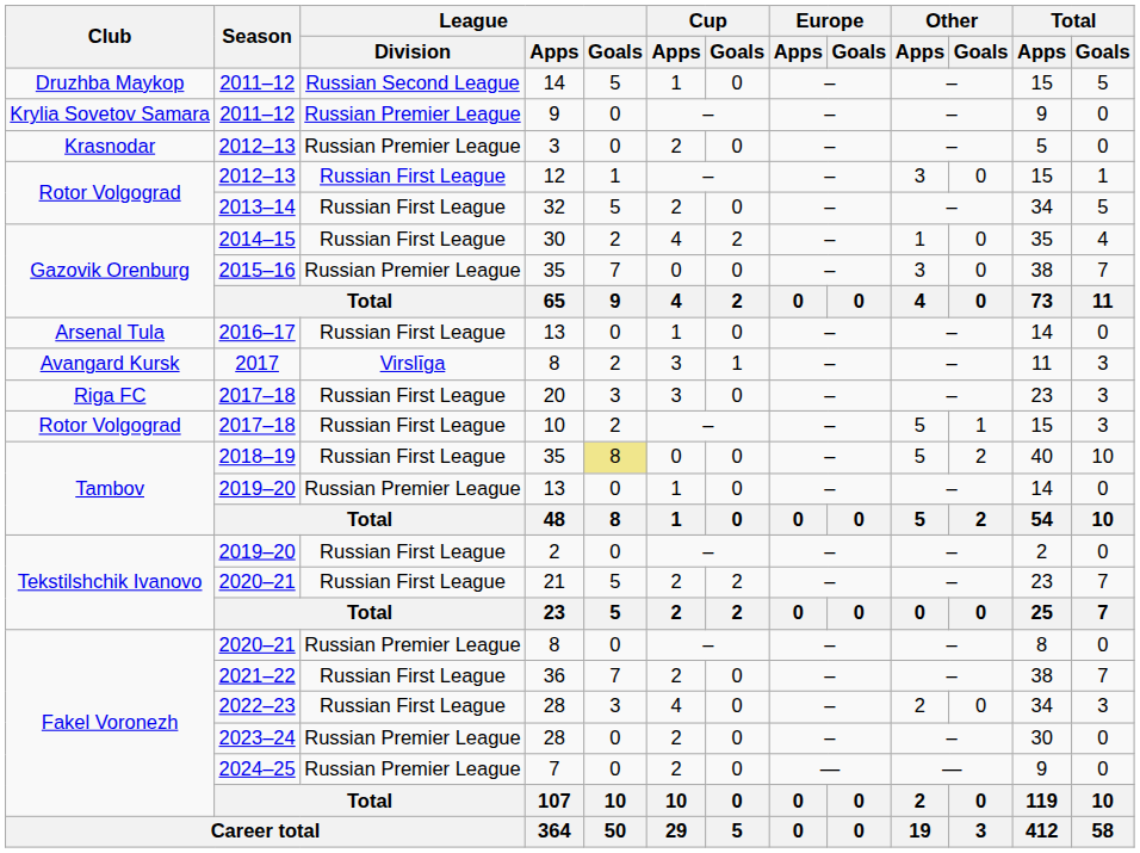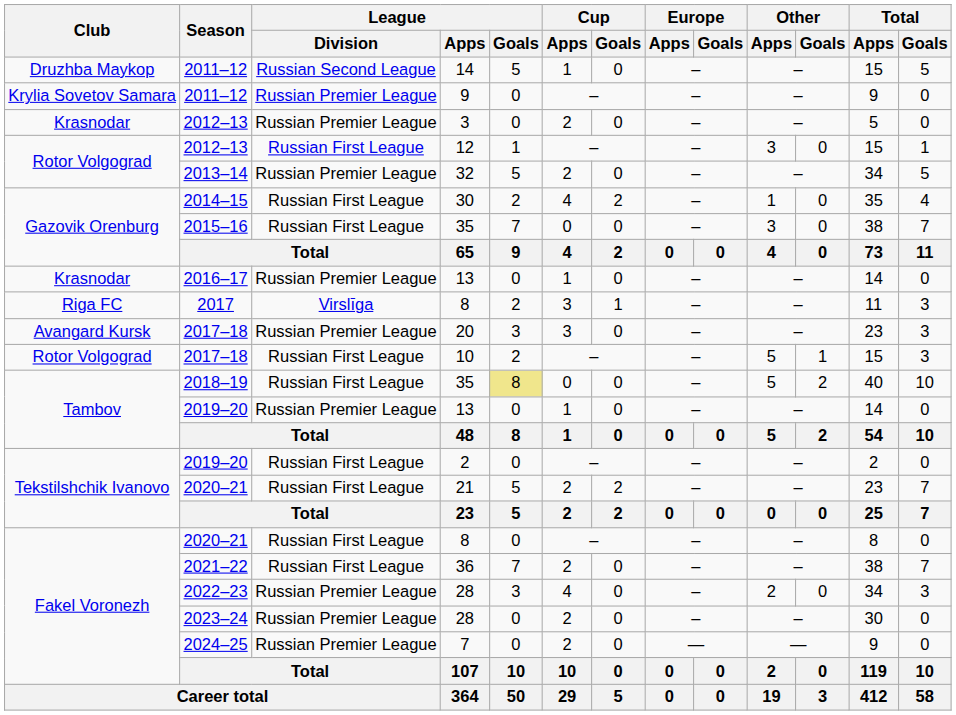 <table class="wikitable" style="text-align: center;">
 <tr>
 <th rowspan="2">Club</th>
 <th rowspan="2">Season</th>
 <th colspan="3">League</th>
 <th colspan="2">Cup</th>
 <th colspan="2">Europe</th>
 <th colspan="2">Other</th>
 <th colspan="2">Total</th>
 </tr>
 <tr>
 <th>Division</th>
 <th>Apps</th>
 <th>Goals</th>
 <th>Apps</th>
 <th>Goals</th>
 <th>Apps</th>
 <th>Goals</th>
 <th>Apps</th>
 <th>Goals</th>
 <th>Apps</th>
 <th>Goals</th>
 </tr>
 <tr>
 <td><a href='#'>Druzhba Maykop</a></td>
 <td><a href='#'>2011–12</a></td>
 <td><a href='#'>Russian Second League</a></td>
 <td>14</td>
 <td>5</td>
 <td>1</td>
 <td>0</td>
 <td colspan=2>–</td>
 <td colspan=2>–</td>
 <td>15</td>
 <td>5</td>
 </tr>
 <tr>
 <td><a href='#'>Krylia Sovetov Samara</a></td>
 <td><a href='#'>2011–12</a></td>
 <td><a href='#'>Russian Premier League</a></td>
 <td>9</td>
 <td>0</td>
 <td colspan=2>–</td>
 <td colspan=2>–</td>
 <td colspan=2>–</td>
 <td>9</td>
 <td>0</td>
 </tr>
 <tr>
 <td><a href='#'>Krasnodar</a></td>
 <td><a href='#'>2012–13</a></td>
 <td>Russian Premier League</td>
 <td>3</td>
 <td>0</td>
 <td>2</td>
 <td>0</td>
 <td colspan=2>–</td>
 <td colspan=2>–</td>
 <td>5</td>
 <td>0</td>
 </tr>
 <tr>
 <td rowspan=2><a href='#'>Rotor Volgograd</a></td>
 <td><a href='#'>2012–13</a></td>
 <td><a href='#'>Russian First League</a></td>
 <td>12</td>
 <td>1</td>
 <td colspan=2>–</td>
 <td colspan=2>–</td>
 <td>3</td>
 <td>0</td>
 <td>15</td>
 <td>1</td>
 </tr>
 <tr>
 <td><a href='#'>2013–14</a></td>
-<td>Russian First League</td>
+<td>Russian Premier League</td>
 <td>32</td>
 <td>5</td>
 <td>2</td>
 <td>0</td>
 <td colspan=2>–</td>
 <td colspan=2>–</td>
 <td>34</td>
 <td>5</td>
 </tr>
 <tr>
 <td rowspan=3><a href='#'>Gazovik Orenburg</a></td>
 <td><a href='#'>2014–15</a></td>
 <td>Russian First League</td>
 <td>30</td>
 <td>2</td>
 <td>4</td>
 <td>2</td>
 <td colspan=2>–</td>
 <td>1</td>
 <td>0</td>
 <td>35</td>
 <td>4</td>
 </tr>
 <tr>
 <td><a href='#'>2015–16</a></td>
-<td>Russian Premier League</td>
+<td>Russian First League</td>
 <td>35</td>
 <td>7</td>
 <td>0</td>
 <td>0</td>
 <td colspan=2>–</td>
 <td>3</td>
 <td>0</td>
 <td>38</td>
 <td>7</td>
 </tr>
 <tr>
 <th colspan=2>Total</th>
 <th>65</th>
 <th>9</th>
 <th>4</th>
 <th>2</th>
 <th>0</th>
 <th>0</th>
 <th>4</th>
 <th>0</th>
 <th>73</th>
 <th>11</th>
 </tr>
 <tr>
-<td><a href='#'>Arsenal Tula</a></td>
+<td><a href='#'>Krasnodar</a></td>
 <td><a href='#'>2016–17</a></td>
-<td>Russian First League</td>
+<td>Russian Premier League</td>
 <td>13</td>
 <td>0</td>
 <td>1</td>
 <td>0</td>
 <td colspan=2>–</td>
 <td colspan=2>–</td>
 <td>14</td>
 <td>0</td>
 </tr>
 <tr>
-<td><a href='#'>Avangard Kursk</a></td>
+<td><a href='#'>Riga FC</a></td>
 <td><a href='#'>2017</a></td>
 <td><a href='#'>Virslīga</a></td>
 <td>8</td>
 <td>2</td>
 <td>3</td>
 <td>1</td>
 <td colspan=2>–</td>
 <td colspan=2>–</td>
 <td>11</td>
 <td>3</td>
 </tr>
 <tr>
-<td><a href='#'>Riga FC</a></td>
+<td><a href='#'>Avangard Kursk</a></td>
 <td><a href='#'>2017–18</a></td>
-<td>Russian First League</td>
+<td>Russian Premier League</td>
 <td>20</td>
 <td>3</td>
 <td>3</td>
 <td>0</td>
 <td colspan=2>–</td>
 <td colspan=2>–</td>
 <td>23</td>
 <td>3</td>
 </tr>
 <tr>
 <td><a href='#'>Rotor Volgograd</a></td>
 <td><a href='#'>2017–18</a></td>
 <td>Russian First League</td>
 <td>10</td>
 <td>2</td>
 <td colspan=2>–</td>
 <td colspan=2>–</td>
 <td>5</td>
 <td>1</td>
 <td>15</td>
 <td>3</td>
 </tr>
 <tr>
 <td rowspan=3><a href='#'>Tambov</a></td>
 <td><a href='#'>2018–19</a></td>
 <td>Russian First League</td>
 <td>35</td>
 <td style="background: khaki;">8</td>
 <td>0</td>
 <td>0</td>
 <td colspan=2>–</td>
 <td>5</td>
 <td>2</td>
 <td>40</td>
 <td>10</td>
 </tr>
 <tr>
 <td><a href='#'>2019–20</a></td>
 <td>Russian Premier League</td>
 <td>13</td>
 <td>0</td>
 <td>1</td>
 <td>0</td>
 <td colspan=2>–</td>
 <td colspan=2>–</td>
 <td>14</td>
 <td>0</td>
 </tr>
 <tr>
 <th colspan=2>Total</th>
 <th>48</th>
 <th>8</th>
 <th>1</th>
 <th>0</th>
 <th>0</th>
 <th>0</th>
 <th>5</th>
 <th>2</th>
 <th>54</th>
 <th>10</th>
 </tr>
 <tr>
 <td rowspan=3><a href='#'>Tekstilshchik Ivanovo</a></td>
 <td><a href='#'>2019–20</a></td>
 <td>Russian First League</td>
 <td>2</td>
 <td>0</td>
 <td colspan=2>–</td>
 <td colspan=2>–</td>
 <td colspan=2>–</td>
 <td>2</td>
 <td>0</td>
 </tr>
 <tr>
 <td><a href='#'>2020–21</a></td>
 <td>Russian First League</td>
 <td>21</td>
 <td>5</td>
 <td>2</td>
 <td>2</td>
 <td colspan=2>–</td>
 <td colspan=2>–</td>
 <td>23</td>
 <td>7</td>
 </tr>
 <tr>
 <th colspan=2>Total</th>
 <th>23</th>
 <th>5</th>
 <th>2</th>
 <th>2</th>
 <th>0</th>
 <th>0</th>
 <th>0</th>
 <th>0</th>
 <th>25</th>
 <th>7</th>
 </tr>
 <tr>
 <td rowspan="6"><a href='#'>Fakel Voronezh</a></td>
 <td><a href='#'>2020–21</a></td>
-<td>Russian Premier League</td>
+<td>Russian First League</td>
 <td>8</td>
 <td>0</td>
 <td colspan=2>–</td>
 <td colspan=2>–</td>
 <td colspan=2>–</td>
 <td>8</td>
 <td>0</td>
 </tr>
 <tr>
 <td><a href='#'>2021–22</a></td>
 <td>Russian First League</td>
 <td>36</td>
 <td>7</td>
 <td>2</td>
 <td>0</td>
 <td colspan=2>–</td>
 <td colspan=2>–</td>
 <td>38</td>
 <td>7</td>
 </tr>
 <tr>
 <td><a href='#'>2022–23</a></td>
-<td>Russian First League</td>
+<td>Russian Premier League</td>
 <td>28</td>
 <td>3</td>
 <td>4</td>
 <td>0</td>
 <td colspan=2>–</td>
 <td>2</td>
 <td>0</td>
 <td>34</td>
 <td>3</td>
 </tr>
 <tr>
 <td><a href='#'>2023–24</a></td>
 <td>Russian Premier League</td>
 <td>28</td>
 <td>0</td>
 <td>2</td>
 <td>0</td>
 <td colspan=2>–</td>
 <td colspan=2>–</td>
 <td>30</td>
 <td>0</td>
 </tr>
 <tr>
 <td><a href='#'>2024–25</a></td>
 <td>Russian Premier League</td>
 <td>7</td>
 <td>0</td>
 <td>2</td>
 <td>0</td>
 <td colspan="2">—</td>
 <td colspan="2">—</td>
 <td>9</td>
 <td>0</td>
 </tr>
 <tr>
 <th colspan="2">Total</th>
 <th>107</th>
 <th>10</th>
 <th>10</th>
 <th>0</th>
 <th>0</th>
 <th>0</th>
 <th>2</th>
 <th>0</th>
 <th>119</th>
 <th>10</th>
 </tr>
 <tr>
 <th colspan="3">Career total</th>
 <th>364</th>
 <th>50</th>
 <th>29</th>
 <th>5</th>
 <th>0</th>
 <th>0</th>
 <th>19</th>
 <th>3</th>
 <th>412</th>
 <th>58</th>
 </tr>
 </table>
